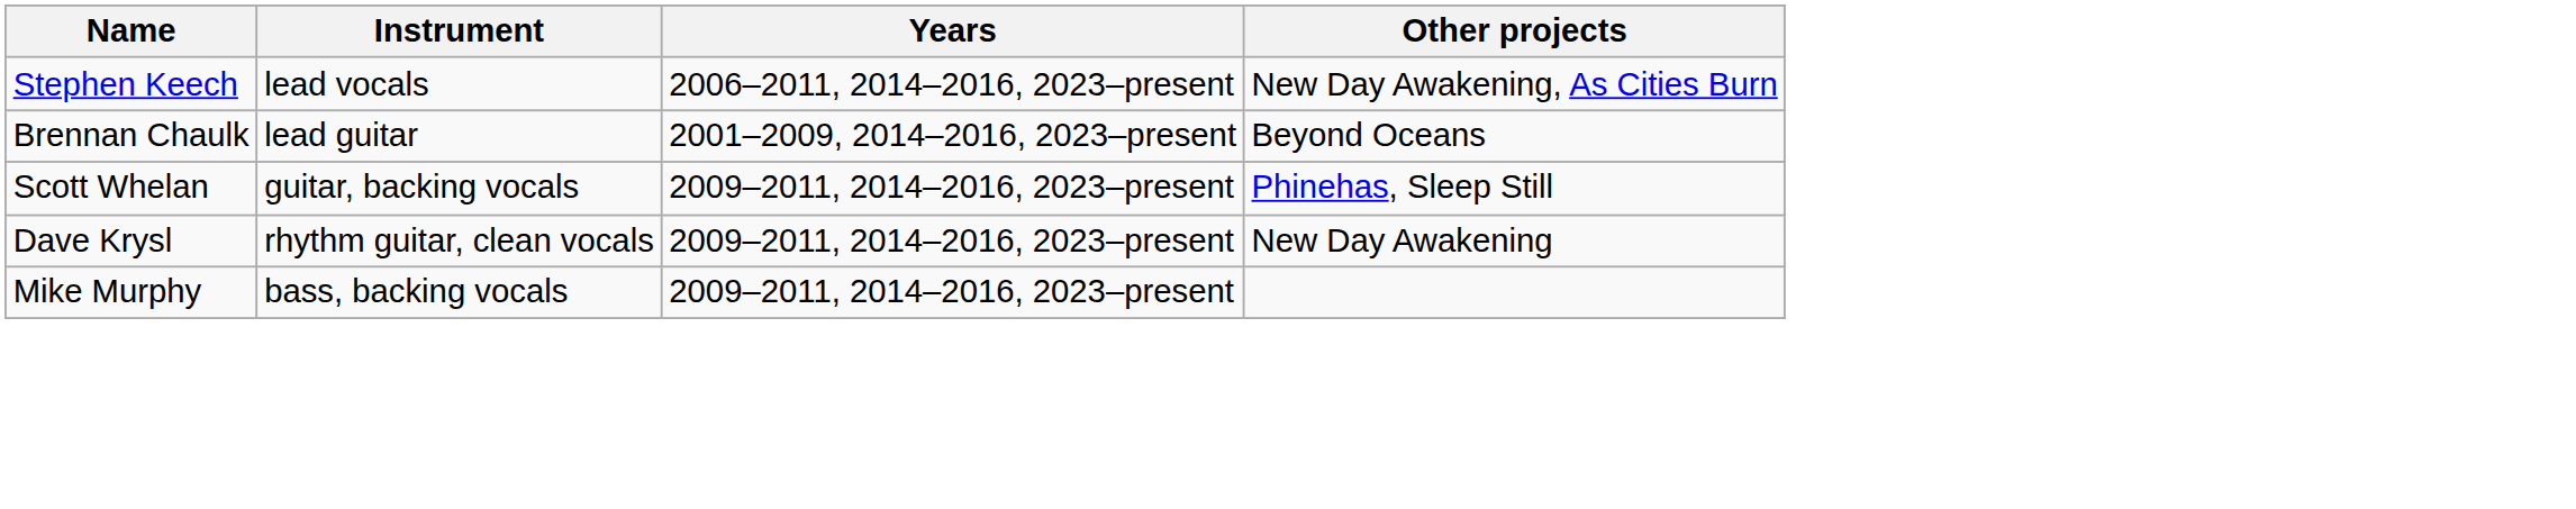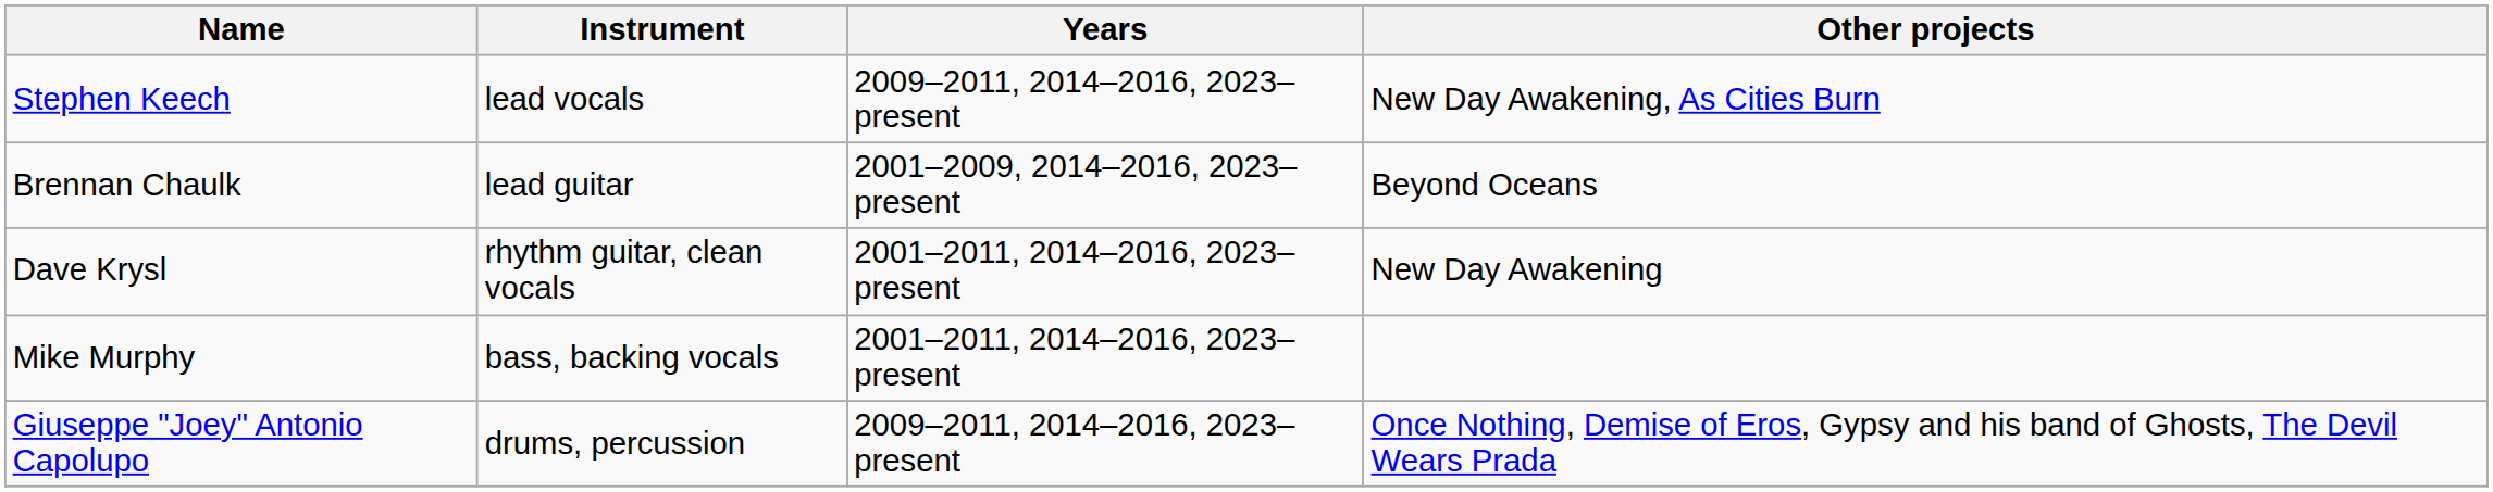 <table class="wikitable">
 <tr>
 <th>Name</th>
 <th>Instrument</th>
 <th>Years</th>
 <th>Other projects</th>
 </tr>
 <tr>
 <td><a href='#'>Stephen Keech</a></td>
 <td>lead vocals</td>
-<td>2006–2011, 2014–2016, 2023–present</td>
+<td>2009–2011, 2014–2016, 2023–present</td>
 <td>New Day Awakening, <a href='#'>As Cities Burn</a></td>
 </tr>
 <tr>
 <td>Brennan Chaulk</td>
 <td>lead guitar</td>
 <td>2001–2009, 2014–2016, 2023–present</td>
 <td>Beyond Oceans</td>
 </tr>
 <tr>
-<td>Scott Whelan</td>
-<td>guitar, backing vocals</td>
-<td>2009–2011, 2014–2016, 2023–present</td>
-<td><a href='#'>Phinehas</a>, Sleep Still</td>
-</tr>
-<tr>
 <td>Dave Krysl</td>
 <td>rhythm guitar, clean vocals</td>
-<td>2009–2011, 2014–2016, 2023–present</td>
+<td>2001–2011, 2014–2016, 2023–present</td>
 <td>New Day Awakening</td>
 </tr>
 <tr>
 <td>Mike Murphy</td>
 <td>bass, backing vocals</td>
-<td>2009–2011, 2014–2016, 2023–present</td>
+<td>2001–2011, 2014–2016, 2023–present</td>
 <td></td>
 </tr>
+<tr>
+<td><a href='#'>Giuseppe "Joey" Antonio Capolupo</a></td>
+<td>drums, percussion</td>
+<td>2009–2011, 2014–2016, 2023–present</td>
+<td><a href='#'>Once Nothing</a>, <a href='#'>Demise of Eros</a>, Gypsy and his band of Ghosts, <a href='#'>The Devil Wears Prada</a></td>
+</tr>
 </table>
